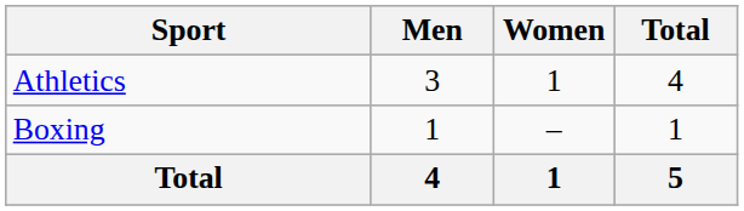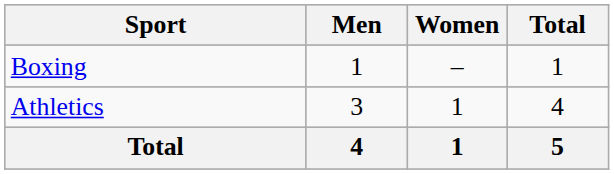 <table class="wikitable sortable" style="text-align:center;">
 <tr>
 <th width=180>Sport</th>
 <th width=55>Men</th>
 <th width=55>Women</th>
 <th width=55>Total</th>
 </tr>
 <tr>
+<td align=left><a href='#'>Boxing</a></td>
+<td>1</td>
+<td>–</td>
+<td>1</td>
+</tr>
+<tr>
 <td align=left><a href='#'>Athletics</a></td>
 <td>3</td>
 <td>1</td>
 <td>4</td>
-</tr>
-<tr>
-<td align=left><a href='#'>Boxing</a></td>
-<td>1</td>
-<td>–</td>
-<td>1</td>
 </tr>
 <tr>
 <th>Total</th>
 <th>4</th>
 <th>1</th>
 <th>5</th>
 </tr>
 </table>
